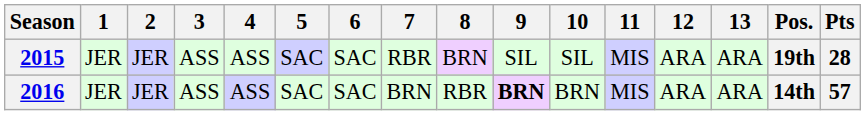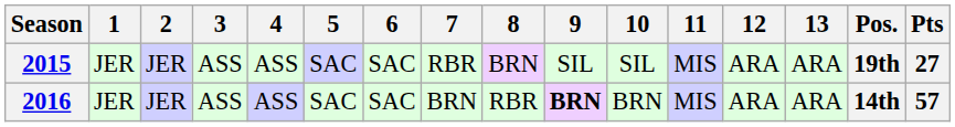 <table class="wikitable" style="text-align:center">
 <tr>
 <th>Season</th>
 <th>1</th>
 <th>2</th>
 <th>3</th>
 <th>4</th>
 <th>5</th>
 <th>6</th>
 <th>7</th>
 <th>8</th>
 <th>9</th>
 <th>10</th>
 <th>11</th>
 <th>12</th>
 <th>13</th>
 <th>Pos.</th>
 <th>Pts</th>
 </tr>
 <tr>
 <th><a href='#'>2015</a></th>
 <td style="background:#DFFFDF;">JER<br></td>
 <td style="background:#CFCFFF;">JER<br></td>
 <td style="background:#DFFFDF;">ASS<br></td>
 <td style="background:#DFFFDF;">ASS<br></td>
 <td style="background:#CFCFFF;">SAC<br></td>
 <td style="background:#DFFFDF;">SAC<br></td>
 <td style="background:#DFFFDF;">RBR<br></td>
 <td style="background:#EFCFFF;">BRN<br></td>
 <td style="background:#DFFFDF;">SIL<br></td>
 <td style="background:#DFFFDF;">SIL<br></td>
 <td style="background:#CFCFFF;">MIS<br></td>
 <td style="background:#DFFFDF;">ARA<br></td>
 <td style="background:#DFFFDF;">ARA<br></td>
 <th>19th</th>
-<th>28</th>
+<th>27</th>
 </tr>
 <tr>
 <th><a href='#'>2016</a></th>
 <td style="background:#DFFFDF;">JER<br></td>
 <td style="background:#CFCFFF;">JER<br></td>
 <td style="background:#DFFFDF;">ASS<br></td>
 <td style="background:#CFCFFF;">ASS<br></td>
 <td style="background:#DFFFDF;">SAC<br></td>
 <td style="background:#DFFFDF;">SAC<br></td>
 <td style="background:#DFFFDF;">BRN<br></td>
 <td style="background:#DFFFDF;">RBR<br></td>
 <td style="background:#EFCFFF;"><strong>BRN<br></strong></td>
 <td style="background:#DFFFDF;">BRN<br></td>
 <td style="background:#CFCFFF;">MIS<br></td>
 <td style="background:#DFFFDF;">ARA<br></td>
 <td style="background:#DFFFDF;">ARA<br></td>
 <th>14th</th>
 <th>57</th>
 </tr>
 </table>
